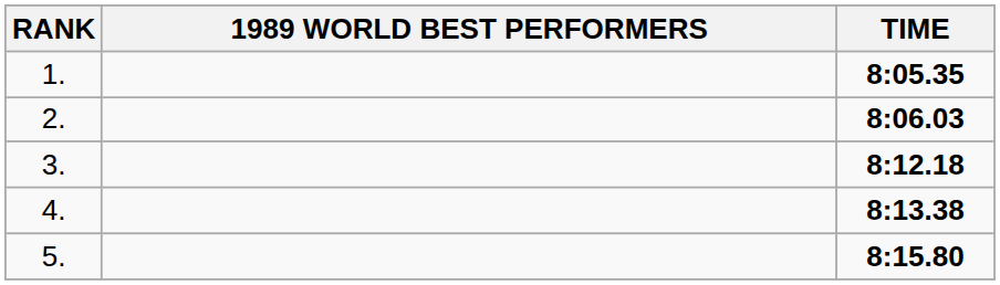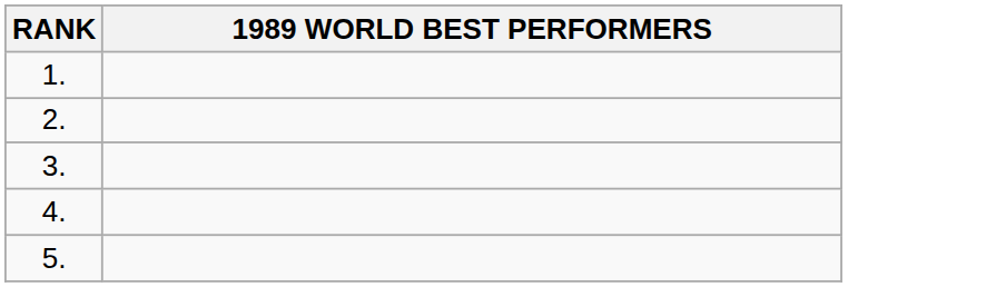 <table class="wikitable" style="border-collapse: collapse; font-size: 90%;">
 <tr>
 <th>RANK</th>
 <th align="center" style="width: 25em">1989 WORLD BEST PERFORMERS</th>
-<th align="center" style="width: 5em">TIME</th>
 </tr>
 <tr>
 <td align="center">1.</td>
 <td></td>
-<td align="center"><strong>8:05.35</strong></td>
 </tr>
 <tr>
 <td align="center">2.</td>
 <td></td>
-<td align="center"><strong>8:06.03</strong></td>
 </tr>
 <tr>
 <td align="center">3.</td>
 <td></td>
-<td align="center"><strong>8:12.18</strong></td>
 </tr>
 <tr>
 <td align="center">4.</td>
 <td></td>
-<td align="center"><strong>8:13.38</strong></td>
 </tr>
 <tr>
 <td align="center">5.</td>
 <td></td>
-<td align="center"><strong>8:15.80</strong></td>
 </tr>
 </table>
